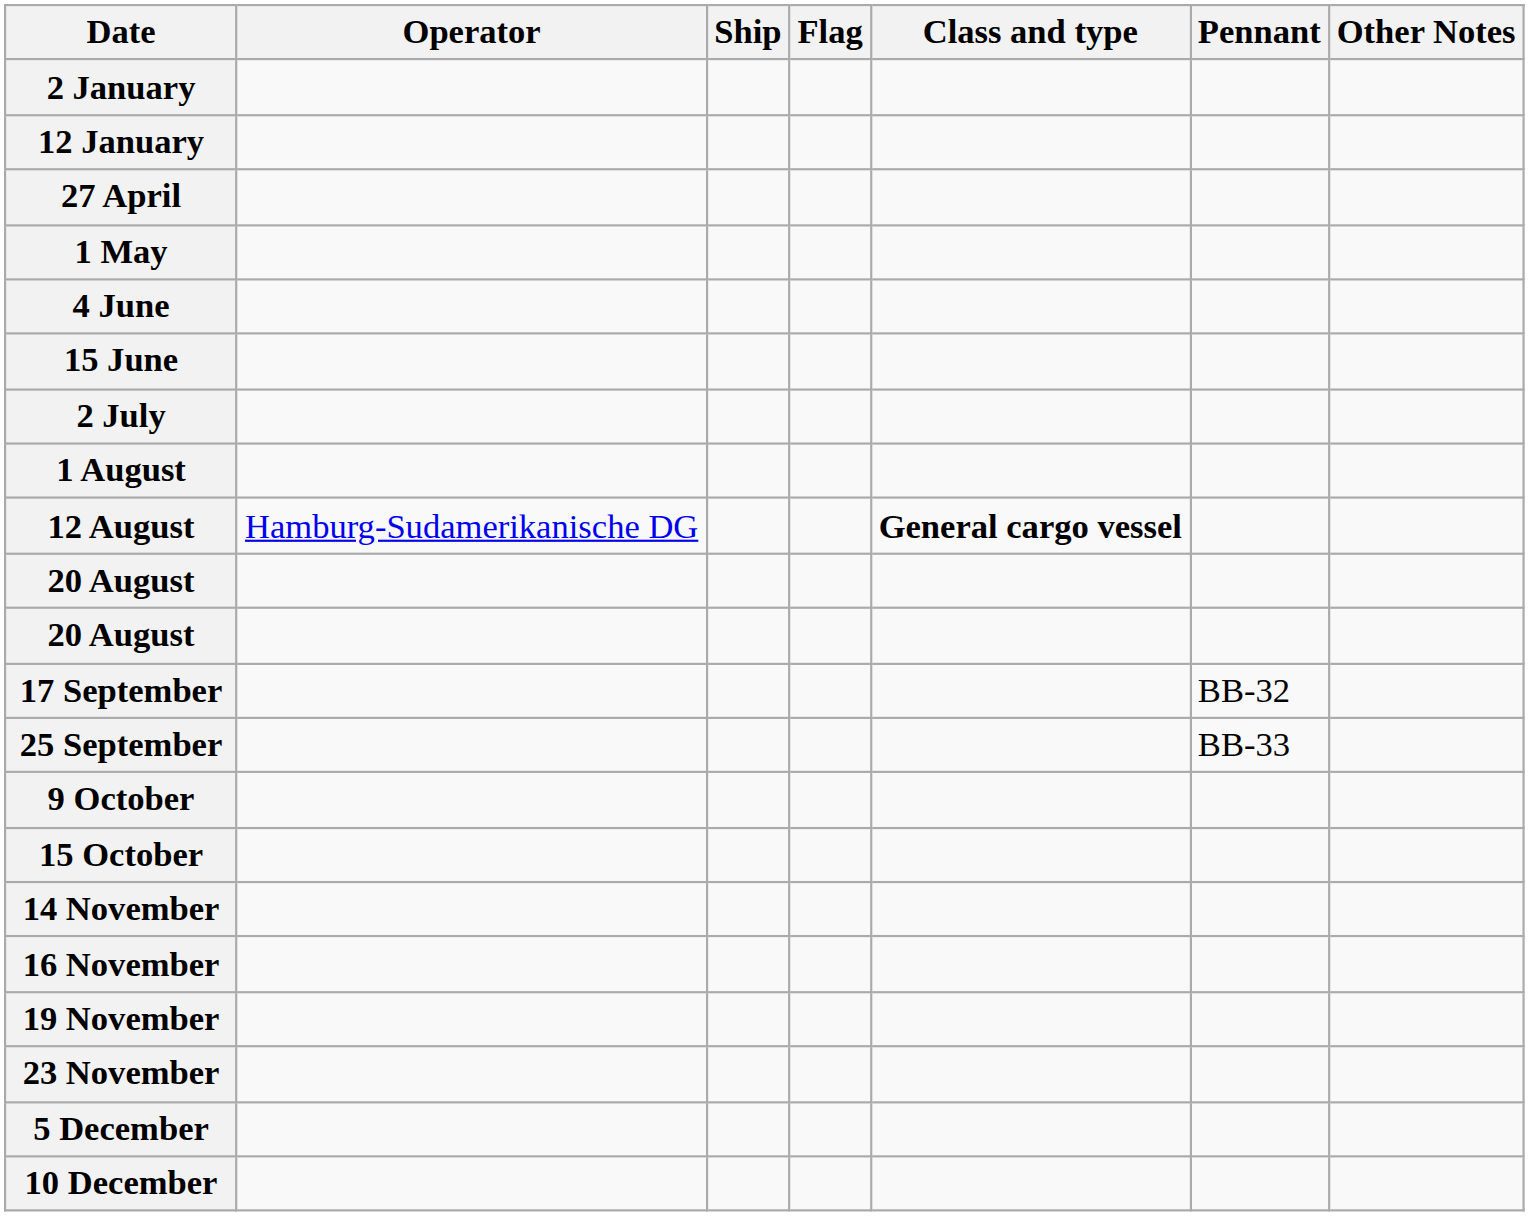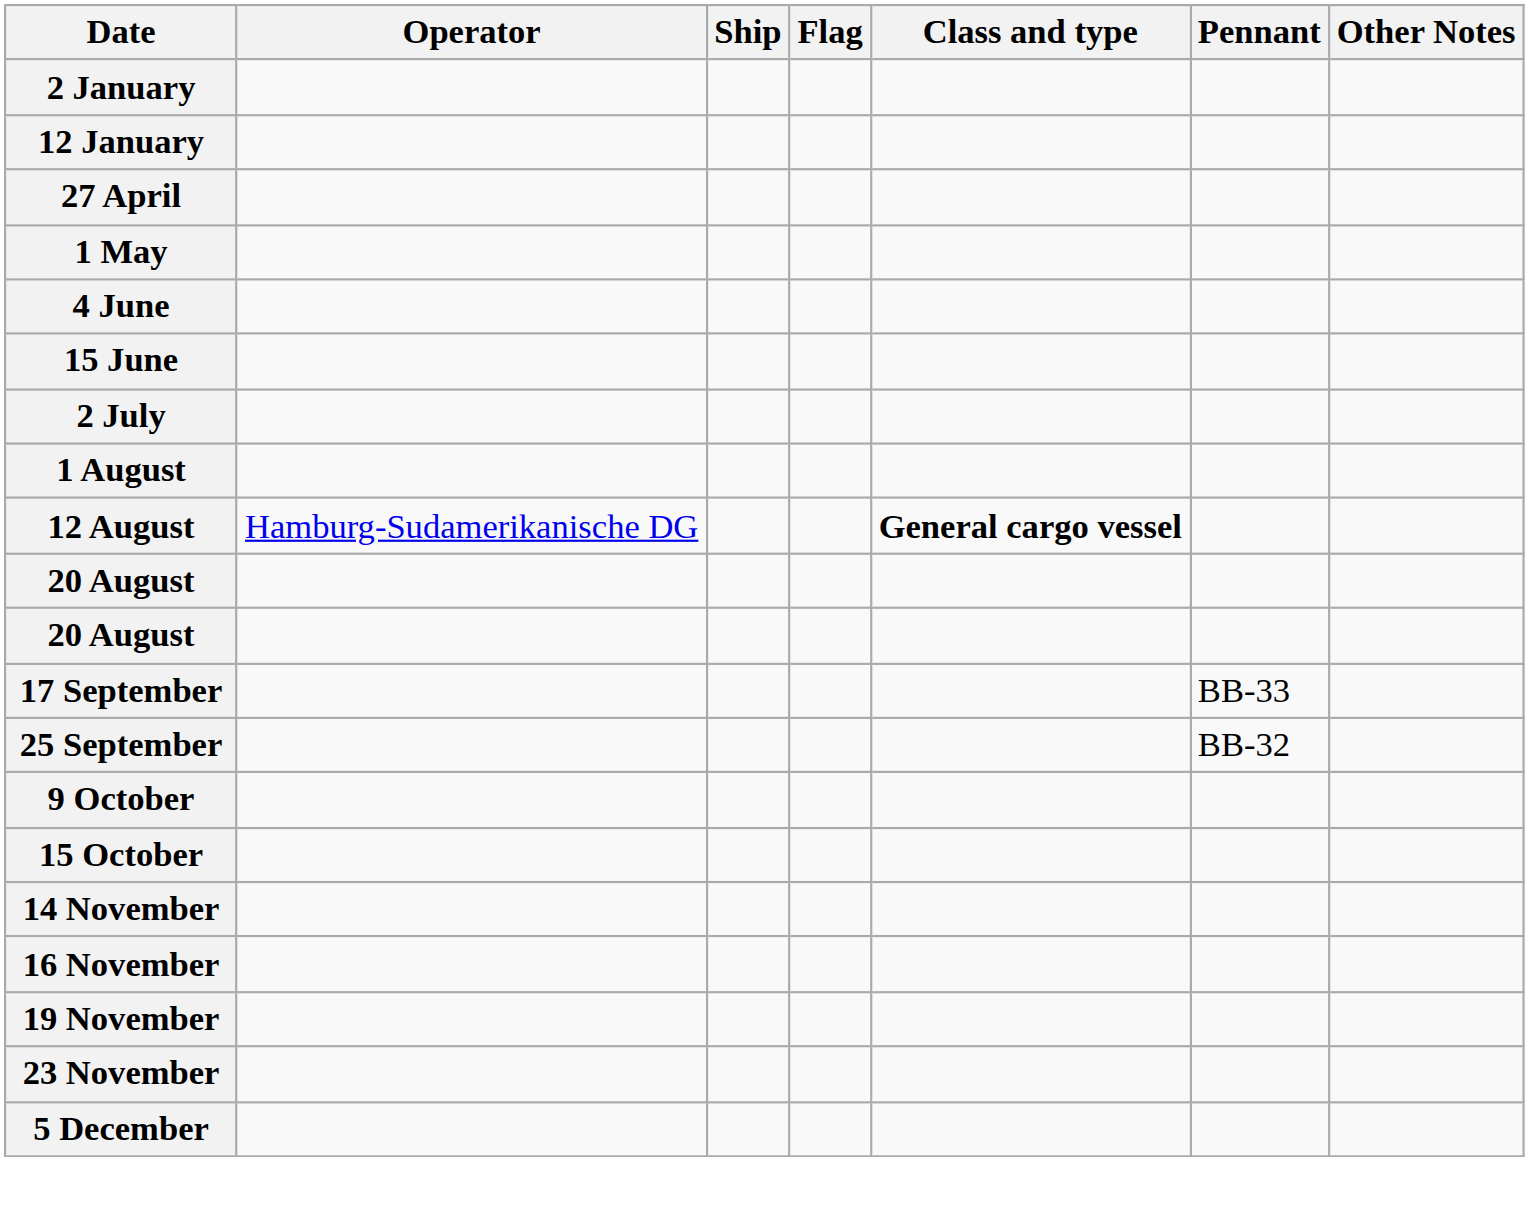 <table class="wikitable">
 <tr>
 <th width="100">Date</th>
 <th>Operator</th>
 <th>Ship</th>
 <th>Flag</th>
 <th>Class and type</th>
 <th>Pennant</th>
 <th>Other Notes</th>
 </tr>
 <tr>
 <th>2 January</th>
 <td></td>
 <td><strong></strong></td>
 <td></td>
 <td></td>
 <td></td>
 <td></td>
 </tr>
 <tr ---->
 <th>12 January</th>
 <td></td>
 <td><strong></strong></td>
 <td></td>
 <td></td>
 <td></td>
 <td></td>
 </tr>
 <tr>
 <th>27 April</th>
 <td></td>
 <td><strong></strong></td>
 <td></td>
 <td></td>
 <td></td>
 <td></td>
 </tr>
 <tr>
 <th>1 May</th>
 <td></td>
 <td><strong></strong></td>
 <td></td>
 <td></td>
 <td></td>
 <td></td>
 </tr>
 <tr>
 <th>4 June</th>
 <td></td>
 <td><strong></strong></td>
 <td></td>
 <td></td>
 <td></td>
 <td></td>
 </tr>
 <tr>
 <th>15 June</th>
 <td></td>
 <td><strong></strong></td>
 <td></td>
 <td></td>
 <td></td>
 <td></td>
 </tr>
 <tr>
 <th>2 July</th>
 <td></td>
 <td><strong></strong></td>
 <td></td>
 <td></td>
 <td></td>
 <td></td>
 </tr>
 <tr ---->
 <th>1 August</th>
 <td></td>
 <td><strong></strong></td>
 <td></td>
 <td></td>
 <td></td>
 <td></td>
 </tr>
 <tr>
 <th>12 August</th>
 <td><a href='#'>Hamburg-Sudamerikanische DG</a></td>
 <td><strong></strong></td>
 <td></td>
 <td><strong>General cargo vessel</strong></td>
 <td></td>
 <td></td>
 </tr>
 <tr>
 <th>20 August</th>
 <td></td>
 <td><strong></strong></td>
 <td></td>
 <td></td>
 <td></td>
 <td></td>
 </tr>
 <tr>
 <th>20 August</th>
 <td></td>
 <td><strong></strong></td>
 <td></td>
 <td></td>
 <td></td>
 <td></td>
 </tr>
 <tr ---->
 <th>17 September</th>
 <td></td>
 <td><strong></strong></td>
 <td></td>
 <td></td>
-<td>BB-32</td>
+<td>BB-33</td>
 <td></td>
 </tr>
 <tr ---->
 <th>25 September</th>
 <td></td>
 <td><strong></strong></td>
 <td></td>
 <td></td>
-<td>BB-33</td>
+<td>BB-32</td>
 <td></td>
 </tr>
 <tr>
 <th>9 October</th>
 <td></td>
 <td><strong></strong></td>
 <td></td>
 <td></td>
 <td></td>
 <td></td>
 </tr>
 <tr ---->
 <th>15 October</th>
 <td></td>
 <td><strong></strong></td>
 <td></td>
 <td></td>
 <td></td>
 <td></td>
 </tr>
 <tr>
 <th>14 November</th>
 <td></td>
 <td><strong></strong></td>
 <td></td>
 <td></td>
 <td></td>
 <td></td>
 </tr>
 <tr>
 <th>16 November</th>
 <td></td>
 <td><strong></strong></td>
 <td></td>
 <td></td>
 <td></td>
 <td></td>
 </tr>
 <tr ---->
 <th>19 November</th>
 <td></td>
 <td><strong></strong></td>
 <td></td>
 <td></td>
 <td></td>
 <td></td>
 </tr>
 <tr>
 <th>23 November</th>
 <td></td>
 <td><strong></strong></td>
 <td></td>
 <td></td>
 <td></td>
 <td></td>
 </tr>
 <tr ---->
 <th>5 December</th>
 <td></td>
 <td><strong></strong></td>
 <td></td>
 <td></td>
 <td></td>
 <td></td>
 </tr>
-<tr>
-<th>10 December</th>
-<td></td>
-<td><strong></strong></td>
-<td></td>
-<td></td>
-<td></td>
-<td></td>
-</tr>
 </table>
